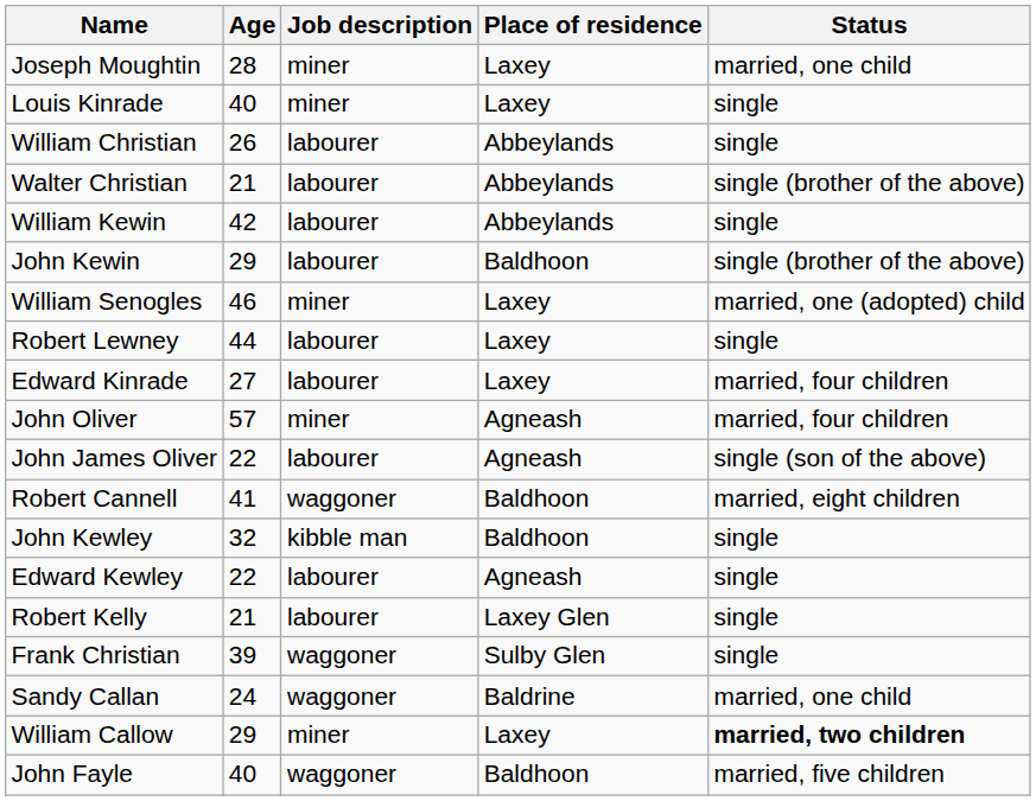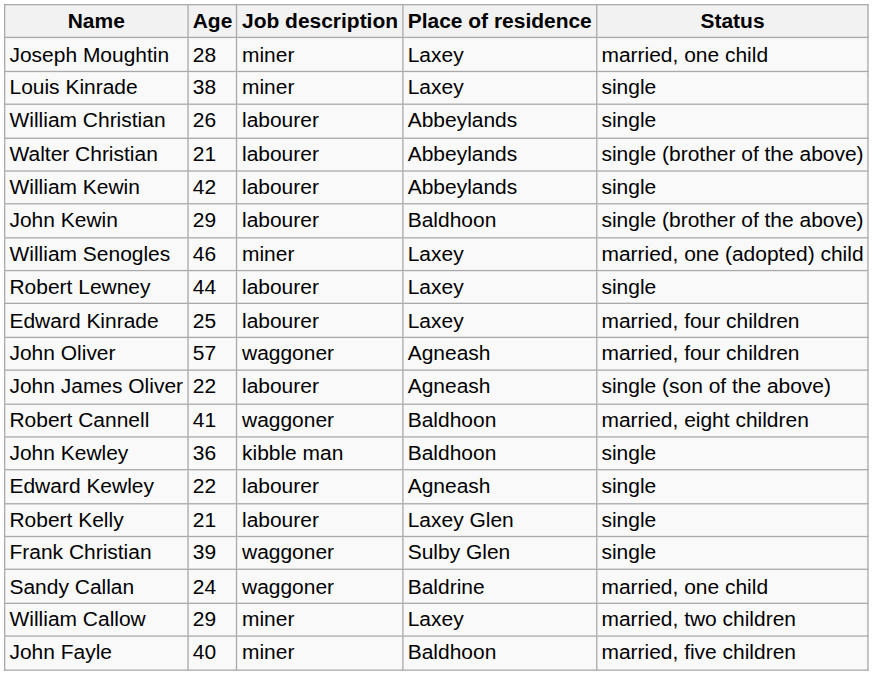 <table class="sortable wikitable">
 <tr>
 <th>Name</th>
 <th>Age</th>
 <th>Job description</th>
 <th>Place of residence</th>
 <th>Status</th>
 </tr>
 <tr>
 <td>Joseph Moughtin</td>
 <td>28</td>
 <td>miner</td>
 <td>Laxey</td>
 <td>married, one child </td>
 </tr>
 <tr>
 <td>Louis Kinrade</td>
-<td>40</td>
+<td>38</td>
 <td>miner</td>
 <td>Laxey</td>
 <td>single </td>
 </tr>
 <tr>
 <td>William Christian</td>
 <td>26</td>
 <td>labourer</td>
 <td>Abbeylands</td>
 <td>single </td>
 </tr>
 <tr>
 <td>Walter Christian</td>
 <td>21</td>
 <td>labourer</td>
 <td>Abbeylands</td>
 <td>single (brother of the above) </td>
 </tr>
 <tr>
 <td>William Kewin</td>
 <td>42</td>
 <td>labourer</td>
 <td>Abbeylands</td>
 <td>single </td>
 </tr>
 <tr>
 <td>John Kewin</td>
 <td>29</td>
 <td>labourer</td>
 <td>Baldhoon</td>
 <td>single (brother of the above) </td>
 </tr>
 <tr>
 <td>William Senogles</td>
 <td>46</td>
 <td>miner</td>
 <td>Laxey</td>
 <td>married, one (adopted) child </td>
 </tr>
 <tr>
 <td>Robert Lewney</td>
 <td>44</td>
 <td>labourer</td>
 <td>Laxey</td>
 <td>single </td>
 </tr>
 <tr>
 <td>Edward Kinrade</td>
-<td>27</td>
+<td>25</td>
 <td>labourer</td>
 <td>Laxey</td>
 <td>married, four children </td>
 </tr>
 <tr>
 <td>John Oliver</td>
 <td>57</td>
-<td>miner</td>
+<td>waggoner</td>
 <td>Agneash</td>
 <td>married, four children </td>
 </tr>
 <tr>
 <td>John James Oliver</td>
 <td>22</td>
 <td>labourer</td>
 <td>Agneash</td>
 <td>single (son of the above) </td>
 </tr>
 <tr>
 <td>Robert Cannell</td>
 <td>41</td>
 <td>waggoner</td>
 <td>Baldhoon</td>
 <td>married, eight children </td>
 </tr>
 <tr>
 <td>John Kewley</td>
-<td>32</td>
+<td>36</td>
 <td>kibble man</td>
 <td>Baldhoon</td>
 <td>single </td>
 </tr>
 <tr>
 <td>Edward Kewley</td>
 <td>22</td>
 <td>labourer</td>
 <td>Agneash</td>
 <td>single </td>
 </tr>
 <tr>
 <td>Robert Kelly</td>
 <td>21</td>
 <td>labourer</td>
 <td>Laxey Glen</td>
 <td>single </td>
 </tr>
 <tr>
 <td>Frank Christian</td>
 <td>39</td>
 <td>waggoner</td>
 <td>Sulby Glen</td>
 <td>single </td>
 </tr>
 <tr>
 <td>Sandy Callan</td>
 <td>24</td>
 <td>waggoner</td>
 <td>Baldrine</td>
 <td>married, one child </td>
 </tr>
 <tr>
 <td>William Callow</td>
 <td>29</td>
 <td>miner</td>
 <td>Laxey</td>
-<td><strong>married, two children </strong></td>
+<td>married, two children </td>
 </tr>
 <tr>
 <td>John Fayle</td>
 <td>40</td>
-<td>waggoner</td>
+<td>miner</td>
 <td>Baldhoon</td>
 <td>married, five children </td>
 </tr>
 </table>
